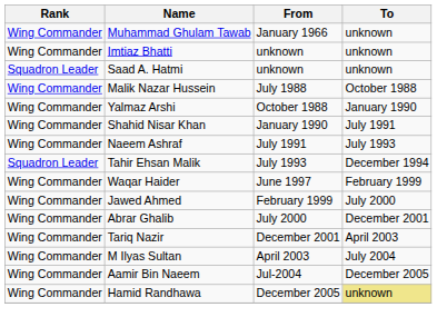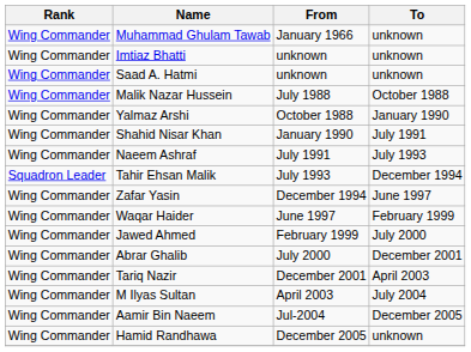 <table class="wikitable">
 <tr>
 <th>Rank</th>
 <th>Name</th>
 <th>From</th>
 <th>To</th>
 </tr>
 <tr>
 <td><a href='#'>Wing Commander</a></td>
 <td><a href='#'>Muhammad Ghulam Tawab</a></td>
 <td>January 1966</td>
 <td>unknown</td>
 </tr>
 <tr>
 <td>Wing Commander</td>
 <td><a href='#'>Imtiaz Bhatti</a></td>
 <td>unknown</td>
 <td>unknown</td>
 </tr>
 <tr>
-<td><a href='#'>Squadron Leader</a></td>
+<td><a href='#'>Wing Commander</a></td>
 <td>Saad A. Hatmi</td>
 <td>unknown</td>
 <td>unknown</td>
 </tr>
 <tr>
 <td><a href='#'>Wing Commander</a></td>
 <td>Malik Nazar Hussein</td>
 <td>July 1988</td>
 <td>October 1988</td>
 </tr>
 <tr>
 <td>Wing Commander</td>
 <td>Yalmaz Arshi</td>
 <td>October 1988</td>
 <td>January 1990</td>
 </tr>
 <tr>
 <td>Wing Commander</td>
 <td>Shahid Nisar Khan</td>
 <td>January 1990</td>
 <td>July 1991</td>
 </tr>
 <tr>
 <td>Wing Commander</td>
 <td>Naeem Ashraf</td>
 <td>July 1991</td>
 <td>July 1993</td>
 </tr>
 <tr>
 <td><a href='#'>Squadron Leader</a></td>
 <td>Tahir Ehsan Malik</td>
 <td>July 1993</td>
 <td>December 1994</td>
+</tr>
+<tr>
+<td>Wing Commander</td>
+<td>Zafar Yasin</td>
+<td>December 1994</td>
+<td>June 1997</td>
 </tr>
 <tr>
 <td>Wing Commander</td>
 <td>Waqar Haider</td>
 <td>June 1997</td>
 <td>February 1999</td>
 </tr>
 <tr>
 <td>Wing Commander</td>
 <td>Jawed Ahmed</td>
 <td>February 1999</td>
 <td>July 2000</td>
 </tr>
 <tr>
 <td>Wing Commander</td>
 <td>Abrar Ghalib</td>
 <td>July 2000</td>
 <td>December 2001</td>
 </tr>
 <tr>
 <td>Wing Commander</td>
 <td>Tariq Nazir</td>
 <td>December 2001</td>
 <td>April 2003</td>
 </tr>
 <tr>
 <td>Wing Commander</td>
 <td>M Ilyas Sultan</td>
 <td>April 2003</td>
 <td>July 2004</td>
 </tr>
 <tr>
 <td>Wing Commander</td>
 <td>Aamir Bin Naeem</td>
 <td>Jul-2004</td>
 <td>December 2005</td>
 </tr>
 <tr>
 <td>Wing Commander</td>
 <td>Hamid Randhawa</td>
 <td>December 2005</td>
-<td style="background: khaki;">unknown</td>
+<td>unknown</td>
 </tr>
 <tr>
 </tr>
 </table>
